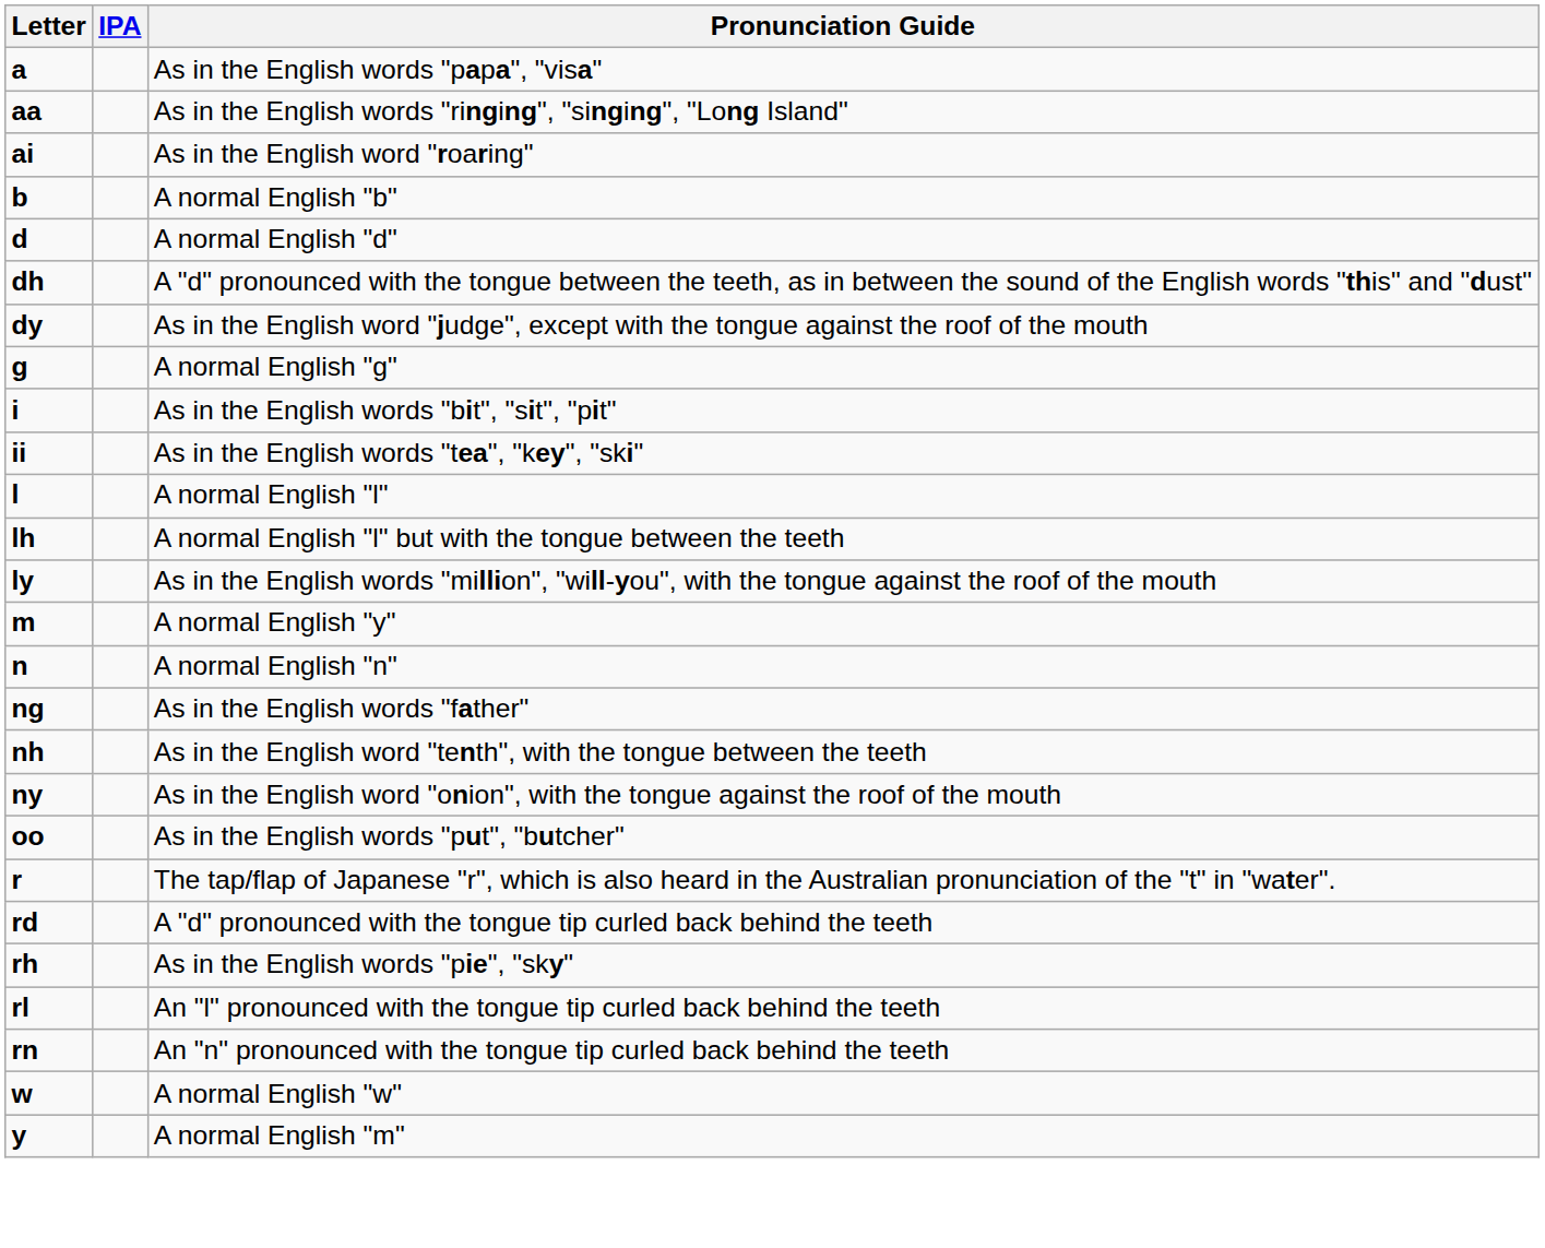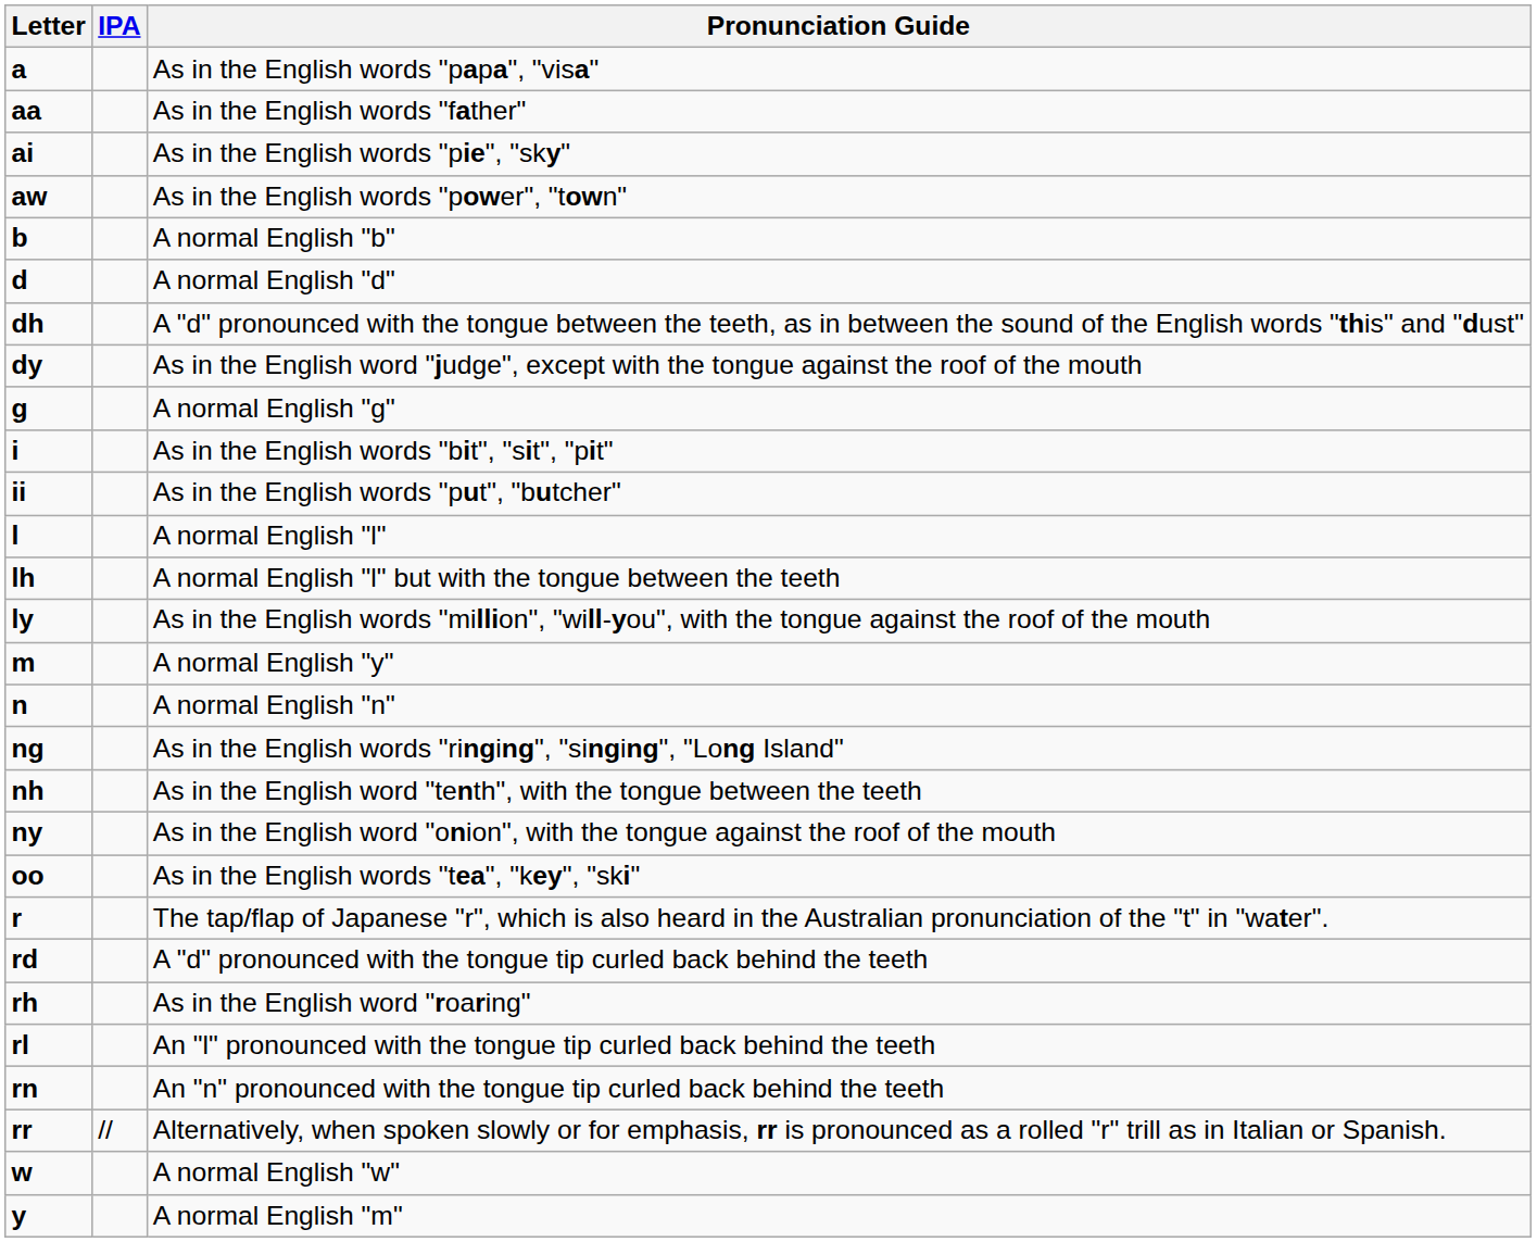 <table class="wikitable">
 <tr>
 <th>Letter</th>
 <th><a href='#'>IPA</a></th>
 <th>Pronunciation Guide</th>
 </tr>
 <tr>
 <td><strong>a</strong></td>
 <td></td>
 <td>As in the English words "p<strong>a</strong>p<strong>a</strong>", "vis<strong>a</strong>"</td>
 </tr>
 <tr>
 <td><strong>aa</strong></td>
 <td></td>
-<td>As in the English words "ri<strong>ng</strong>i<strong>ng</strong>", "si<strong>ng</strong>i<strong>ng</strong>", "Lo<strong>ng</strong> Island"</td>
+<td>As in the English words "f<strong>a</strong>ther"</td>
 </tr>
 <tr>
 <td><strong>ai</strong></td>
 <td></td>
-<td>As in the English word "<strong>r</strong>oa<strong>r</strong>ing"</td>
+<td>As in the English words "p<strong>ie</strong>", "sk<strong>y</strong>"</td>
+</tr>
+<tr>
+<td><strong>aw</strong></td>
+<td></td>
+<td>As in the English words "p<strong>ow</strong>er", "t<strong>ow</strong>n"</td>
 </tr>
 <tr>
 <td><strong>b</strong></td>
 <td></td>
 <td>A normal English "b"</td>
 </tr>
 <tr>
 <td><strong>d</strong></td>
 <td></td>
 <td>A normal English "d"</td>
 </tr>
 <tr>
 <td><strong>dh</strong></td>
 <td></td>
 <td>A "d" pronounced with the tongue between the teeth, as in between the sound of the English words "<strong>th</strong>is" and "<strong>d</strong>ust"</td>
 </tr>
 <tr>
 <td><strong>dy</strong></td>
 <td></td>
 <td>As in the English word "<strong>j</strong>udge", except with the tongue against the roof of the mouth</td>
 </tr>
 <tr>
 <td><strong>g</strong></td>
 <td></td>
 <td>A normal English "g"</td>
 </tr>
 <tr>
 <td><strong>i</strong></td>
 <td></td>
 <td>As in the English words "b<strong>i</strong>t", "s<strong>i</strong>t", "p<strong>i</strong>t"</td>
 </tr>
 <tr>
 <td><strong>ii</strong></td>
 <td></td>
-<td>As in the English words "t<strong>ea</strong>", "k<strong>ey</strong>", "sk<strong>i</strong>"</td>
+<td>As in the English words "p<strong>u</strong>t", "b<strong>u</strong>tcher"</td>
 </tr>
 <tr>
 <td><strong>l</strong></td>
 <td></td>
 <td>A normal English "l"</td>
 </tr>
 <tr>
 <td><strong>lh</strong></td>
 <td></td>
 <td>A normal English "l" but with the tongue between the teeth</td>
 </tr>
 <tr>
 <td><strong>ly</strong></td>
 <td></td>
 <td>As in the English words "mi<strong>lli</strong>on", "wi<strong>ll</strong>-<strong>y</strong>ou", with the tongue against the roof of the mouth</td>
 </tr>
 <tr>
 <td><strong>m</strong></td>
 <td></td>
 <td>A normal English "y"</td>
 </tr>
 <tr>
 <td><strong>n</strong></td>
 <td></td>
 <td>A normal English "n"</td>
 </tr>
 <tr>
 <td><strong>ng</strong></td>
 <td></td>
-<td>As in the English words "f<strong>a</strong>ther"</td>
+<td>As in the English words "ri<strong>ng</strong>i<strong>ng</strong>", "si<strong>ng</strong>i<strong>ng</strong>", "Lo<strong>ng</strong> Island"</td>
 </tr>
 <tr>
 <td><strong>nh</strong></td>
 <td></td>
 <td>As in the English word "te<strong>n</strong>th", with the tongue between the teeth</td>
 </tr>
 <tr>
 <td><strong>ny</strong></td>
 <td></td>
 <td>As in the English word "o<strong>n</strong>ion", with the tongue against the roof of the mouth</td>
 </tr>
 <tr>
 <td><strong>oo</strong></td>
 <td></td>
-<td>As in the English words "p<strong>u</strong>t", "b<strong>u</strong>tcher"</td>
+<td>As in the English words "t<strong>ea</strong>", "k<strong>ey</strong>", "sk<strong>i</strong>"</td>
 </tr>
 <tr>
 <td><strong>r</strong></td>
 <td></td>
 <td>The tap/flap of Japanese "r", which is also heard in the Australian pronunciation of the "t" in "wa<strong>t</strong>er".</td>
 </tr>
 <tr>
 <td><strong>rd</strong></td>
 <td></td>
 <td>A "d" pronounced with the tongue tip curled back behind the teeth</td>
 </tr>
 <tr>
 <td><strong>rh</strong></td>
 <td></td>
-<td>As in the English words "p<strong>ie</strong>", "sk<strong>y</strong>"</td>
+<td>As in the English word "<strong>r</strong>oa<strong>r</strong>ing"</td>
 </tr>
 <tr>
 <td><strong>rl</strong></td>
 <td></td>
 <td>An "l" pronounced with the tongue tip curled back behind the teeth</td>
 </tr>
 <tr>
 <td><strong>rn</strong></td>
 <td></td>
 <td>An "n" pronounced with the tongue tip curled back behind the teeth</td>
 </tr>
 <tr>
+<td><strong>rr</strong></td>
+<td>//</td>
+<td>Alternatively, when spoken slowly or for emphasis, <strong>rr</strong> is pronounced as a rolled "r" trill as in Italian or Spanish.</td>
+</tr>
+<tr>
 <td><strong>w</strong></td>
 <td></td>
 <td>A normal English "w"</td>
 </tr>
 <tr>
 <td><strong>y</strong></td>
 <td></td>
 <td>A normal English "m"</td>
 </tr>
 </table>
